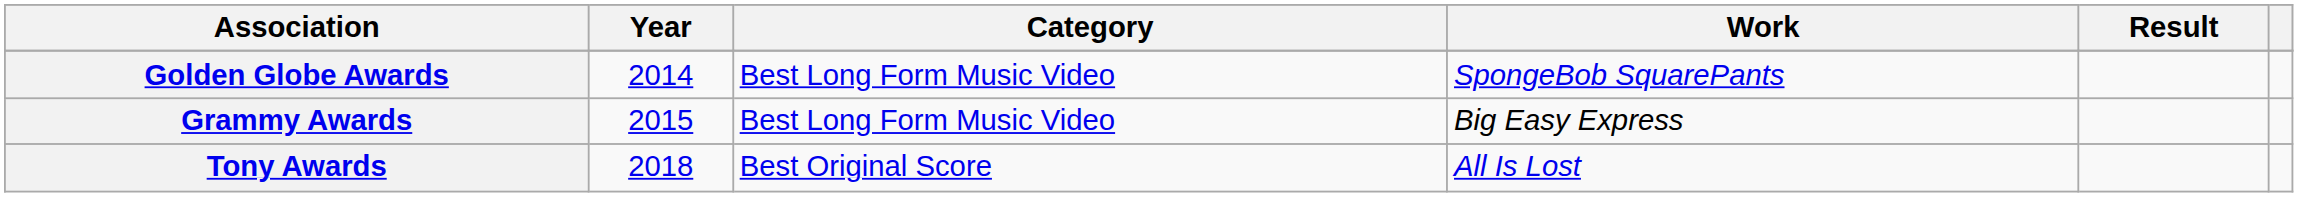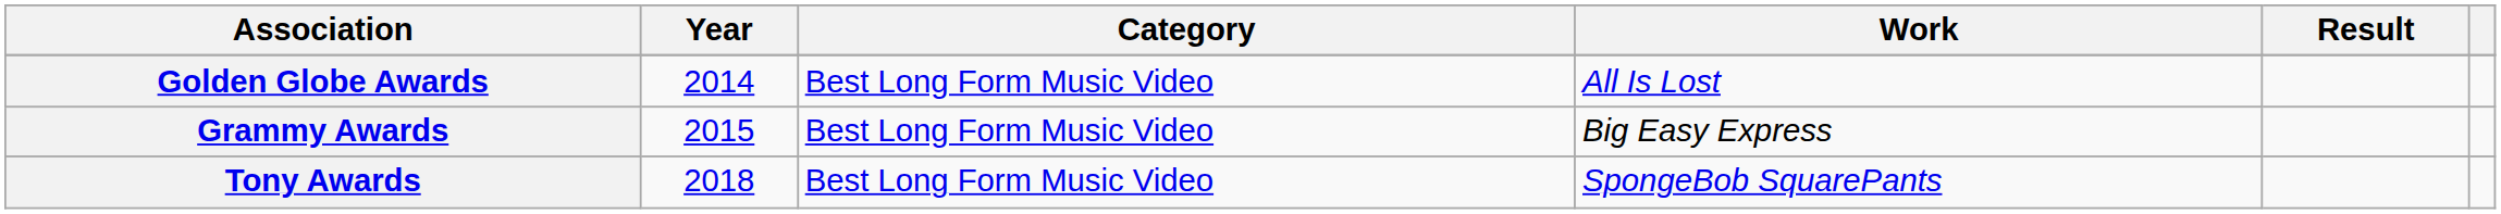 <table class="wikitable sortable plainrowheaders" style="width: 99%;">
 <tr style="background:#ccc; text-align:center;">
 <th scope="col">Association</th>
 <th scope="col">Year</th>
 <th scope="col">Category</th>
 <th scope="col">Work</th>
 <th scope="col">Result</th>
 <th scope="col" class="unsortable"></th>
 </tr>
 <tr>
 </tr>
 <tr>
 <th scope="row"><a href='#'>Golden Globe Awards</a></th>
 <td style="text-align:center;"><a href='#'>2014</a></td>
 <td><a href='#'>Best Long Form Music Video</a></td>
-<td><em><a href='#'>SpongeBob SquarePants</a></em></td>
+<td><em><a href='#'>All Is Lost</a></em></td>
 <td></td>
 <td style="text-align:center;"></td>
 </tr>
 <tr>
 <th scope="row"><a href='#'>Grammy Awards</a></th>
 <td style="text-align:center;"><a href='#'>2015</a></td>
 <td><a href='#'>Best Long Form Music Video</a></td>
 <td><em>Big Easy Express</em></td>
 <td></td>
 <td style="text-align:center;"></td>
 </tr>
 <tr>
 <th scope="row"><a href='#'>Tony Awards</a></th>
 <td style="text-align:center;"><a href='#'>2018</a></td>
-<td><a href='#'>Best Original Score</a></td>
-<td><em><a href='#'>All Is Lost</a></em></td>
+<td><a href='#'>Best Long Form Music Video</a></td>
+<td><em><a href='#'>SpongeBob SquarePants</a></em></td>
 <td></td>
 <td style="text-align:center;"></td>
 </tr>
 </table>
